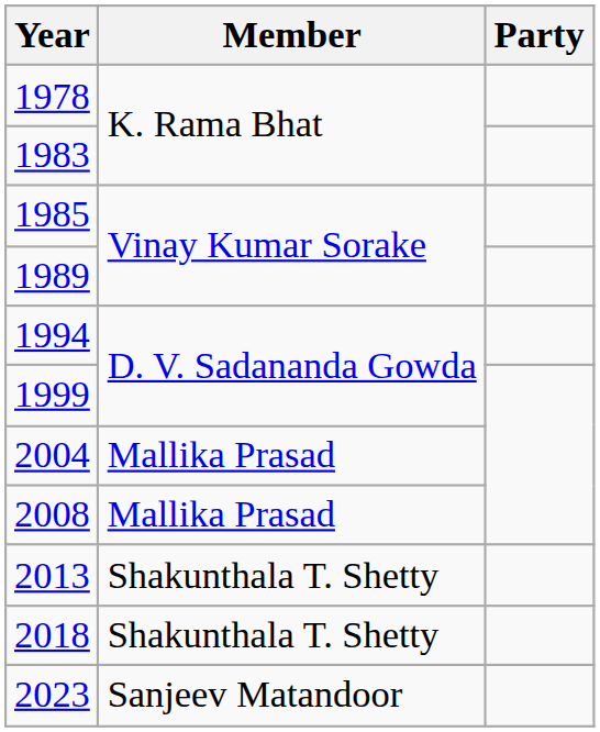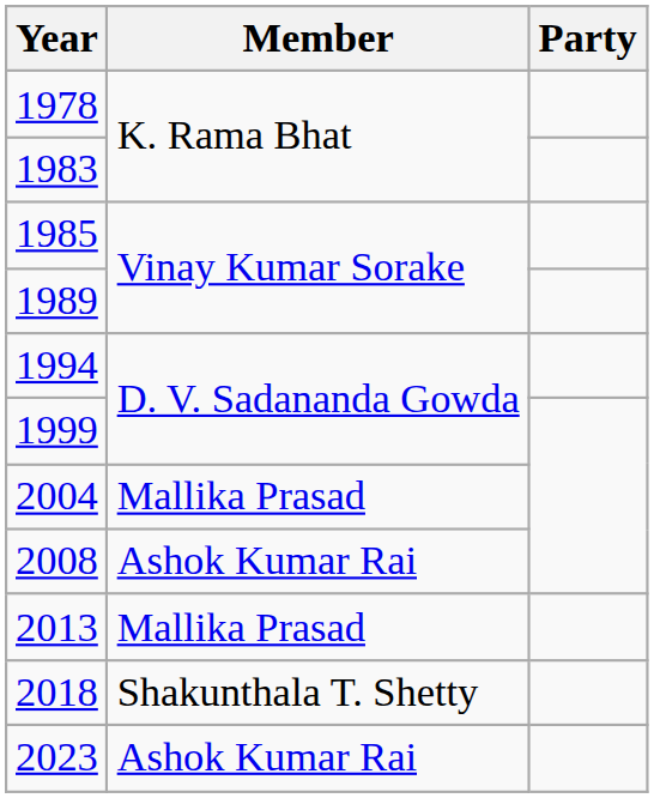 <table class="wikitable sortable">
 <tr>
 <th>Year</th>
 <th>Member</th>
 <th colspan="2">Party</th>
 </tr>
 <tr>
 <td><a href='#'>1978</a></td>
 <td rowspan="2">K. Rama Bhat</td>
 <td></td>
 </tr>
 <tr>
 <td><a href='#'>1983</a></td>
 <td></td>
 </tr>
 <tr>
 <td><a href='#'>1985</a></td>
 <td rowspan="2"><a href='#'>Vinay Kumar Sorake</a></td>
 <td></td>
 </tr>
 <tr>
 <td><a href='#'>1989</a></td>
 </tr>
 <tr>
 <td><a href='#'>1994</a></td>
 <td rowspan="2"><a href='#'>D. V. Sadananda Gowda</a></td>
 <td></td>
 </tr>
 <tr>
 <td><a href='#'>1999</a></td>
 </tr>
 <tr>
 <td><a href='#'>2004</a></td>
 <td><a href='#'>Mallika Prasad</a></td>
 </tr>
 <tr>
 <td><a href='#'>2008</a></td>
-<td><a href='#'>Mallika Prasad</a></td>
+<td><a href='#'>Ashok Kumar Rai</a></td>
 </tr>
 <tr>
 <td><a href='#'>2013</a></td>
-<td>Shakunthala T. Shetty</td>
+<td><a href='#'>Mallika Prasad</a></td>
 <td></td>
 </tr>
 <tr>
 <td><a href='#'>2018</a></td>
 <td>Shakunthala T. Shetty</td>
 <td></td>
 </tr>
 <tr>
 <td><a href='#'>2023</a></td>
-<td>Sanjeev Matandoor</td>
+<td><a href='#'>Ashok Kumar Rai</a></td>
 <td></td>
 </tr>
 </table>
